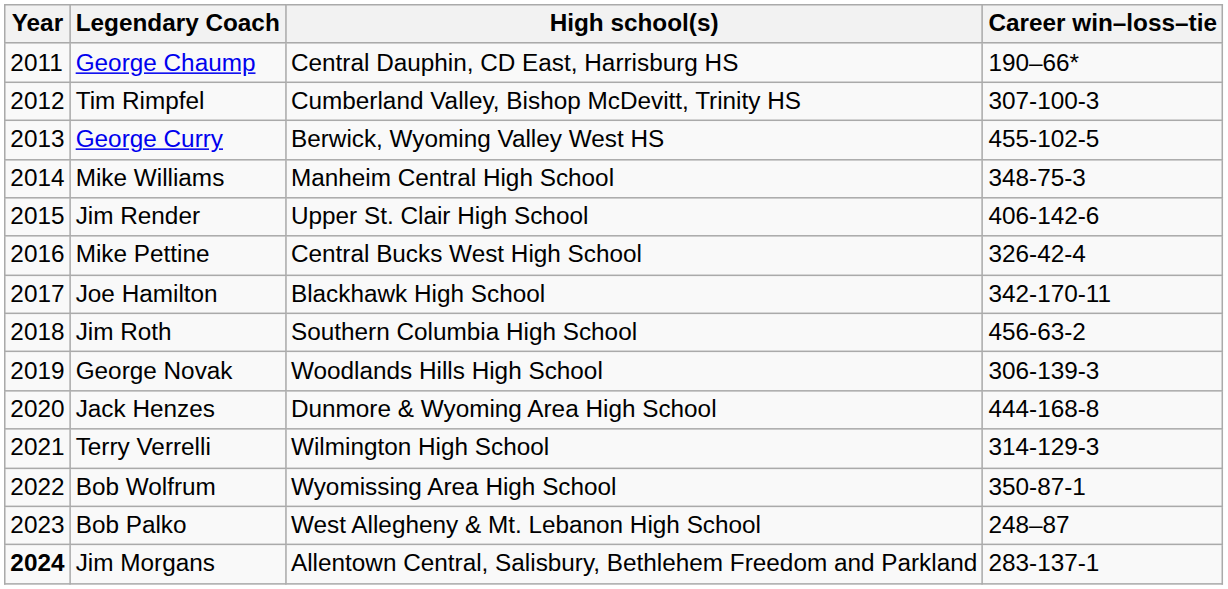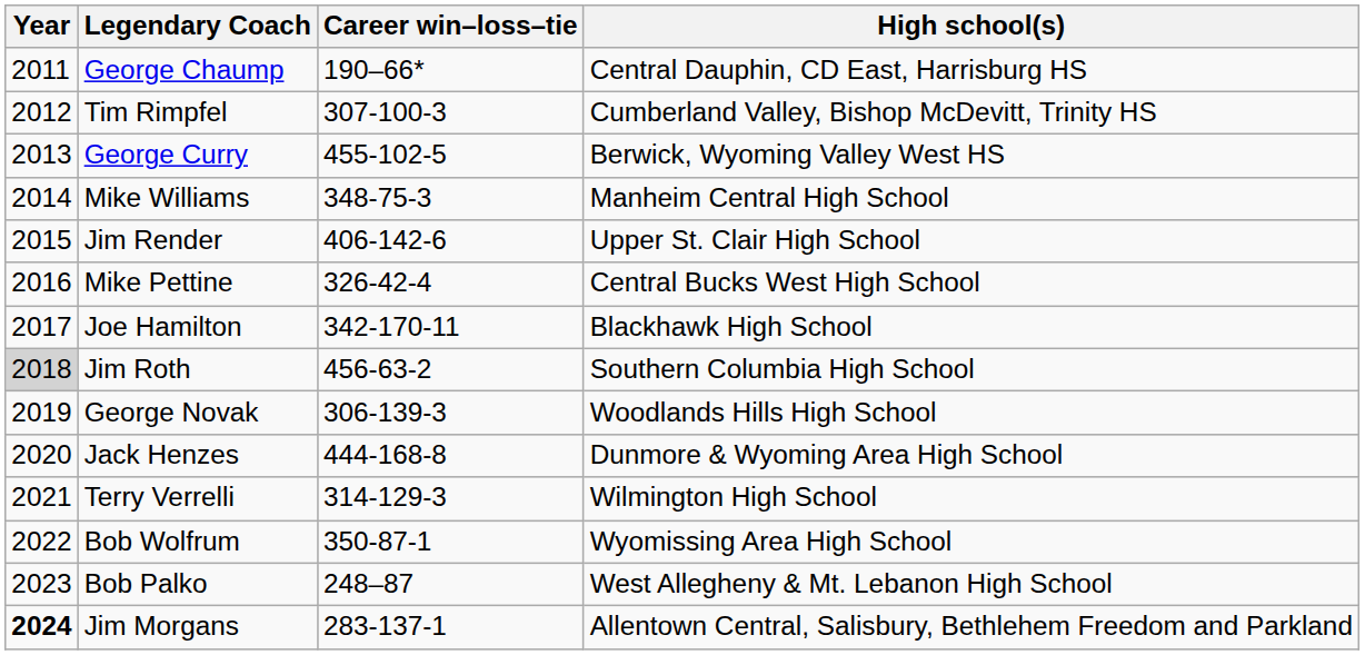 <table class="wikitable">
 <tr>
 <th>Year</th>
 <th>Legendary Coach</th>
+<th>Career win–loss–tie</th>
 <th>High school(s)</th>
-<th>Career win–loss–tie</th>
 </tr>
 <tr>
 <td>2011</td>
 <td><a href='#'>George Chaump</a></td>
+<td>190–66*</td>
 <td>Central Dauphin, CD East, Harrisburg HS</td>
-<td>190–66*</td>
 </tr>
 <tr>
 <td>2012</td>
 <td>Tim Rimpfel</td>
+<td>307-100-3</td>
 <td>Cumberland Valley, Bishop McDevitt, Trinity HS</td>
-<td>307-100-3</td>
 </tr>
 <tr>
 <td>2013</td>
 <td><a href='#'>George Curry</a></td>
+<td>455-102-5</td>
 <td>Berwick, Wyoming Valley West HS</td>
-<td>455-102-5</td>
 </tr>
 <tr>
 <td>2014</td>
 <td>Mike Williams</td>
+<td>348-75-3</td>
 <td>Manheim Central High School</td>
-<td>348-75-3</td>
 </tr>
 <tr>
 <td>2015</td>
 <td>Jim Render</td>
+<td>406-142-6</td>
 <td>Upper St. Clair High School</td>
-<td>406-142-6</td>
 </tr>
 <tr>
 <td>2016</td>
 <td>Mike Pettine</td>
+<td>326-42-4</td>
 <td>Central Bucks West High School</td>
-<td>326-42-4</td>
 </tr>
 <tr>
 <td>2017</td>
 <td>Joe Hamilton</td>
+<td>342-170-11</td>
 <td>Blackhawk High School</td>
-<td>342-170-11</td>
 </tr>
 <tr>
-<td>2018</td>
+<td style="background: lightgrey;">2018</td>
 <td>Jim Roth</td>
+<td>456-63-2</td>
 <td>Southern Columbia High School</td>
-<td>456-63-2</td>
 </tr>
 <tr>
 <td>2019</td>
 <td>George Novak</td>
+<td>306-139-3</td>
 <td>Woodlands Hills High School</td>
-<td>306-139-3</td>
 </tr>
 <tr>
 <td>2020</td>
 <td>Jack Henzes</td>
+<td>444-168-8</td>
 <td>Dunmore & Wyoming Area High School</td>
-<td>444-168-8</td>
 </tr>
 <tr>
 <td>2021</td>
 <td>Terry Verrelli</td>
+<td>314-129-3</td>
 <td>Wilmington High School</td>
-<td>314-129-3</td>
 </tr>
 <tr>
 <td>2022</td>
 <td>Bob Wolfrum</td>
+<td>350-87-1</td>
 <td>Wyomissing Area High School</td>
-<td>350-87-1</td>
 </tr>
 <tr>
 <td>2023</td>
 <td>Bob Palko</td>
+<td>248–87</td>
 <td>West Allegheny & Mt. Lebanon High School</td>
-<td>248–87</td>
 </tr>
 <tr>
 <td><strong>2024</strong></td>
 <td>Jim Morgans</td>
+<td>283-137-1</td>
 <td>Allentown Central, Salisbury, Bethlehem Freedom and Parkland</td>
-<td>283-137-1</td>
 </tr>
 </table>
